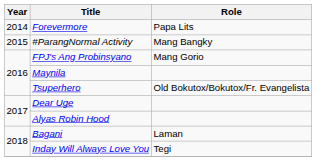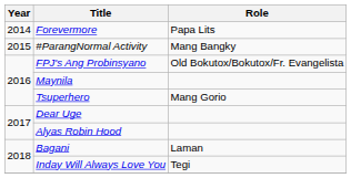 <table class="wikitable sortable">
 <tr>
 <th>Year</th>
 <th>Title</th>
 <th>Role</th>
 </tr>
 <tr>
 <td>2014</td>
 <td><em><a href='#'>Forevermore</a></em></td>
 <td>Papa Lits</td>
 </tr>
 <tr>
 <td>2015</td>
 <td><em>#ParangNormal Activity</em></td>
 <td>Mang Bangky</td>
 </tr>
 <tr>
 <td rowspan="3">2016</td>
 <td><em><a href='#'>FPJ's Ang Probinsyano</a></em></td>
-<td>Mang Gorio</td>
+<td>Old Bokutox/Bokutox/Fr. Evangelista</td>
 </tr>
 <tr>
 <td><em><a href='#'>Maynila</a></em></td>
 <td></td>
 </tr>
 <tr>
 <td><em><a href='#'>Tsuperhero</a></em></td>
-<td>Old Bokutox/Bokutox/Fr. Evangelista</td>
+<td>Mang Gorio</td>
 </tr>
 <tr>
 <td rowspan=2>2017</td>
 <td><em><a href='#'>Dear Uge</a></em></td>
 <td></td>
 </tr>
 <tr>
 <td><em><a href='#'>Alyas Robin Hood</a></em></td>
 <td></td>
 </tr>
 <tr>
 <td rowspan="2">2018</td>
 <td><em><a href='#'>Bagani</a></em></td>
 <td>Laman</td>
 </tr>
 <tr>
 <td><em><a href='#'>Inday Will Always Love You</a></em></td>
 <td>Tegi</td>
 </tr>
 <tr>
 </tr>
 </table>
